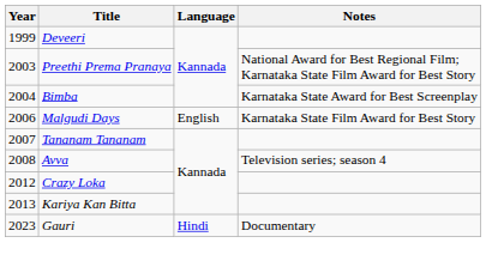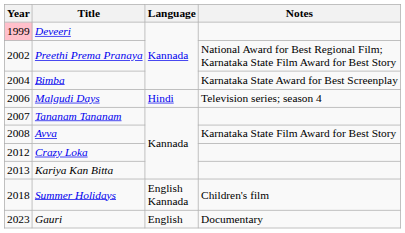 <table class="wikitable">
 <tr>
 <th>Year</th>
 <th>Title</th>
 <th>Language</th>
 <th>Notes</th>
 </tr>
 <tr>
-<td>1999</td>
+<td style="background: pink;">1999</td>
 <td><em><a href='#'>Deveeri</a></em></td>
 <td rowspan="3"><a href='#'>Kannada</a></td>
 <td></td>
 </tr>
 <tr>
-<td>2003</td>
+<td>2002</td>
 <td><em><a href='#'>Preethi Prema Pranaya</a></em></td>
 <td>National Award for Best Regional Film;<br>Karnataka State Film Award for Best Story</td>
 </tr>
 <tr>
 <td>2004</td>
 <td><em><a href='#'>Bimba</a></em></td>
 <td>Karnataka State Award for Best Screenplay</td>
 </tr>
 <tr>
 <td>2006</td>
 <td><em><a href='#'>Malgudi Days</a></em></td>
-<td>English</td>
-<td>Karnataka State Film Award for Best Story</td>
+<td><a href='#'>Hindi</a></td>
+<td>Television series; season 4</td>
 </tr>
 <tr>
 <td>2007</td>
 <td><em><a href='#'>Tananam Tananam</a></em></td>
 <td rowspan="4">Kannada</td>
 <td></td>
 </tr>
 <tr>
 <td>2008</td>
 <td><em><a href='#'>Avva</a></em></td>
-<td>Television series; season 4</td>
+<td>Karnataka State Film Award for Best Story</td>
 </tr>
 <tr>
 <td>2012</td>
 <td><em><a href='#'>Crazy Loka</a></em></td>
 <td></td>
 </tr>
 <tr>
 <td>2013</td>
 <td><em>Kariya Kan Bitta</em></td>
 <td></td>
 </tr>
 <tr>
+<td>2018</td>
+<td><em><a href='#'>Summer Holidays</a></em></td>
+<td>English<br>Kannada</td>
+<td>Children's film</td>
+</tr>
+<tr>
 <td>2023</td>
 <td><em>Gauri</em></td>
-<td><a href='#'>Hindi</a></td>
+<td>English</td>
 <td>Documentary</td>
 </tr>
 </table>
